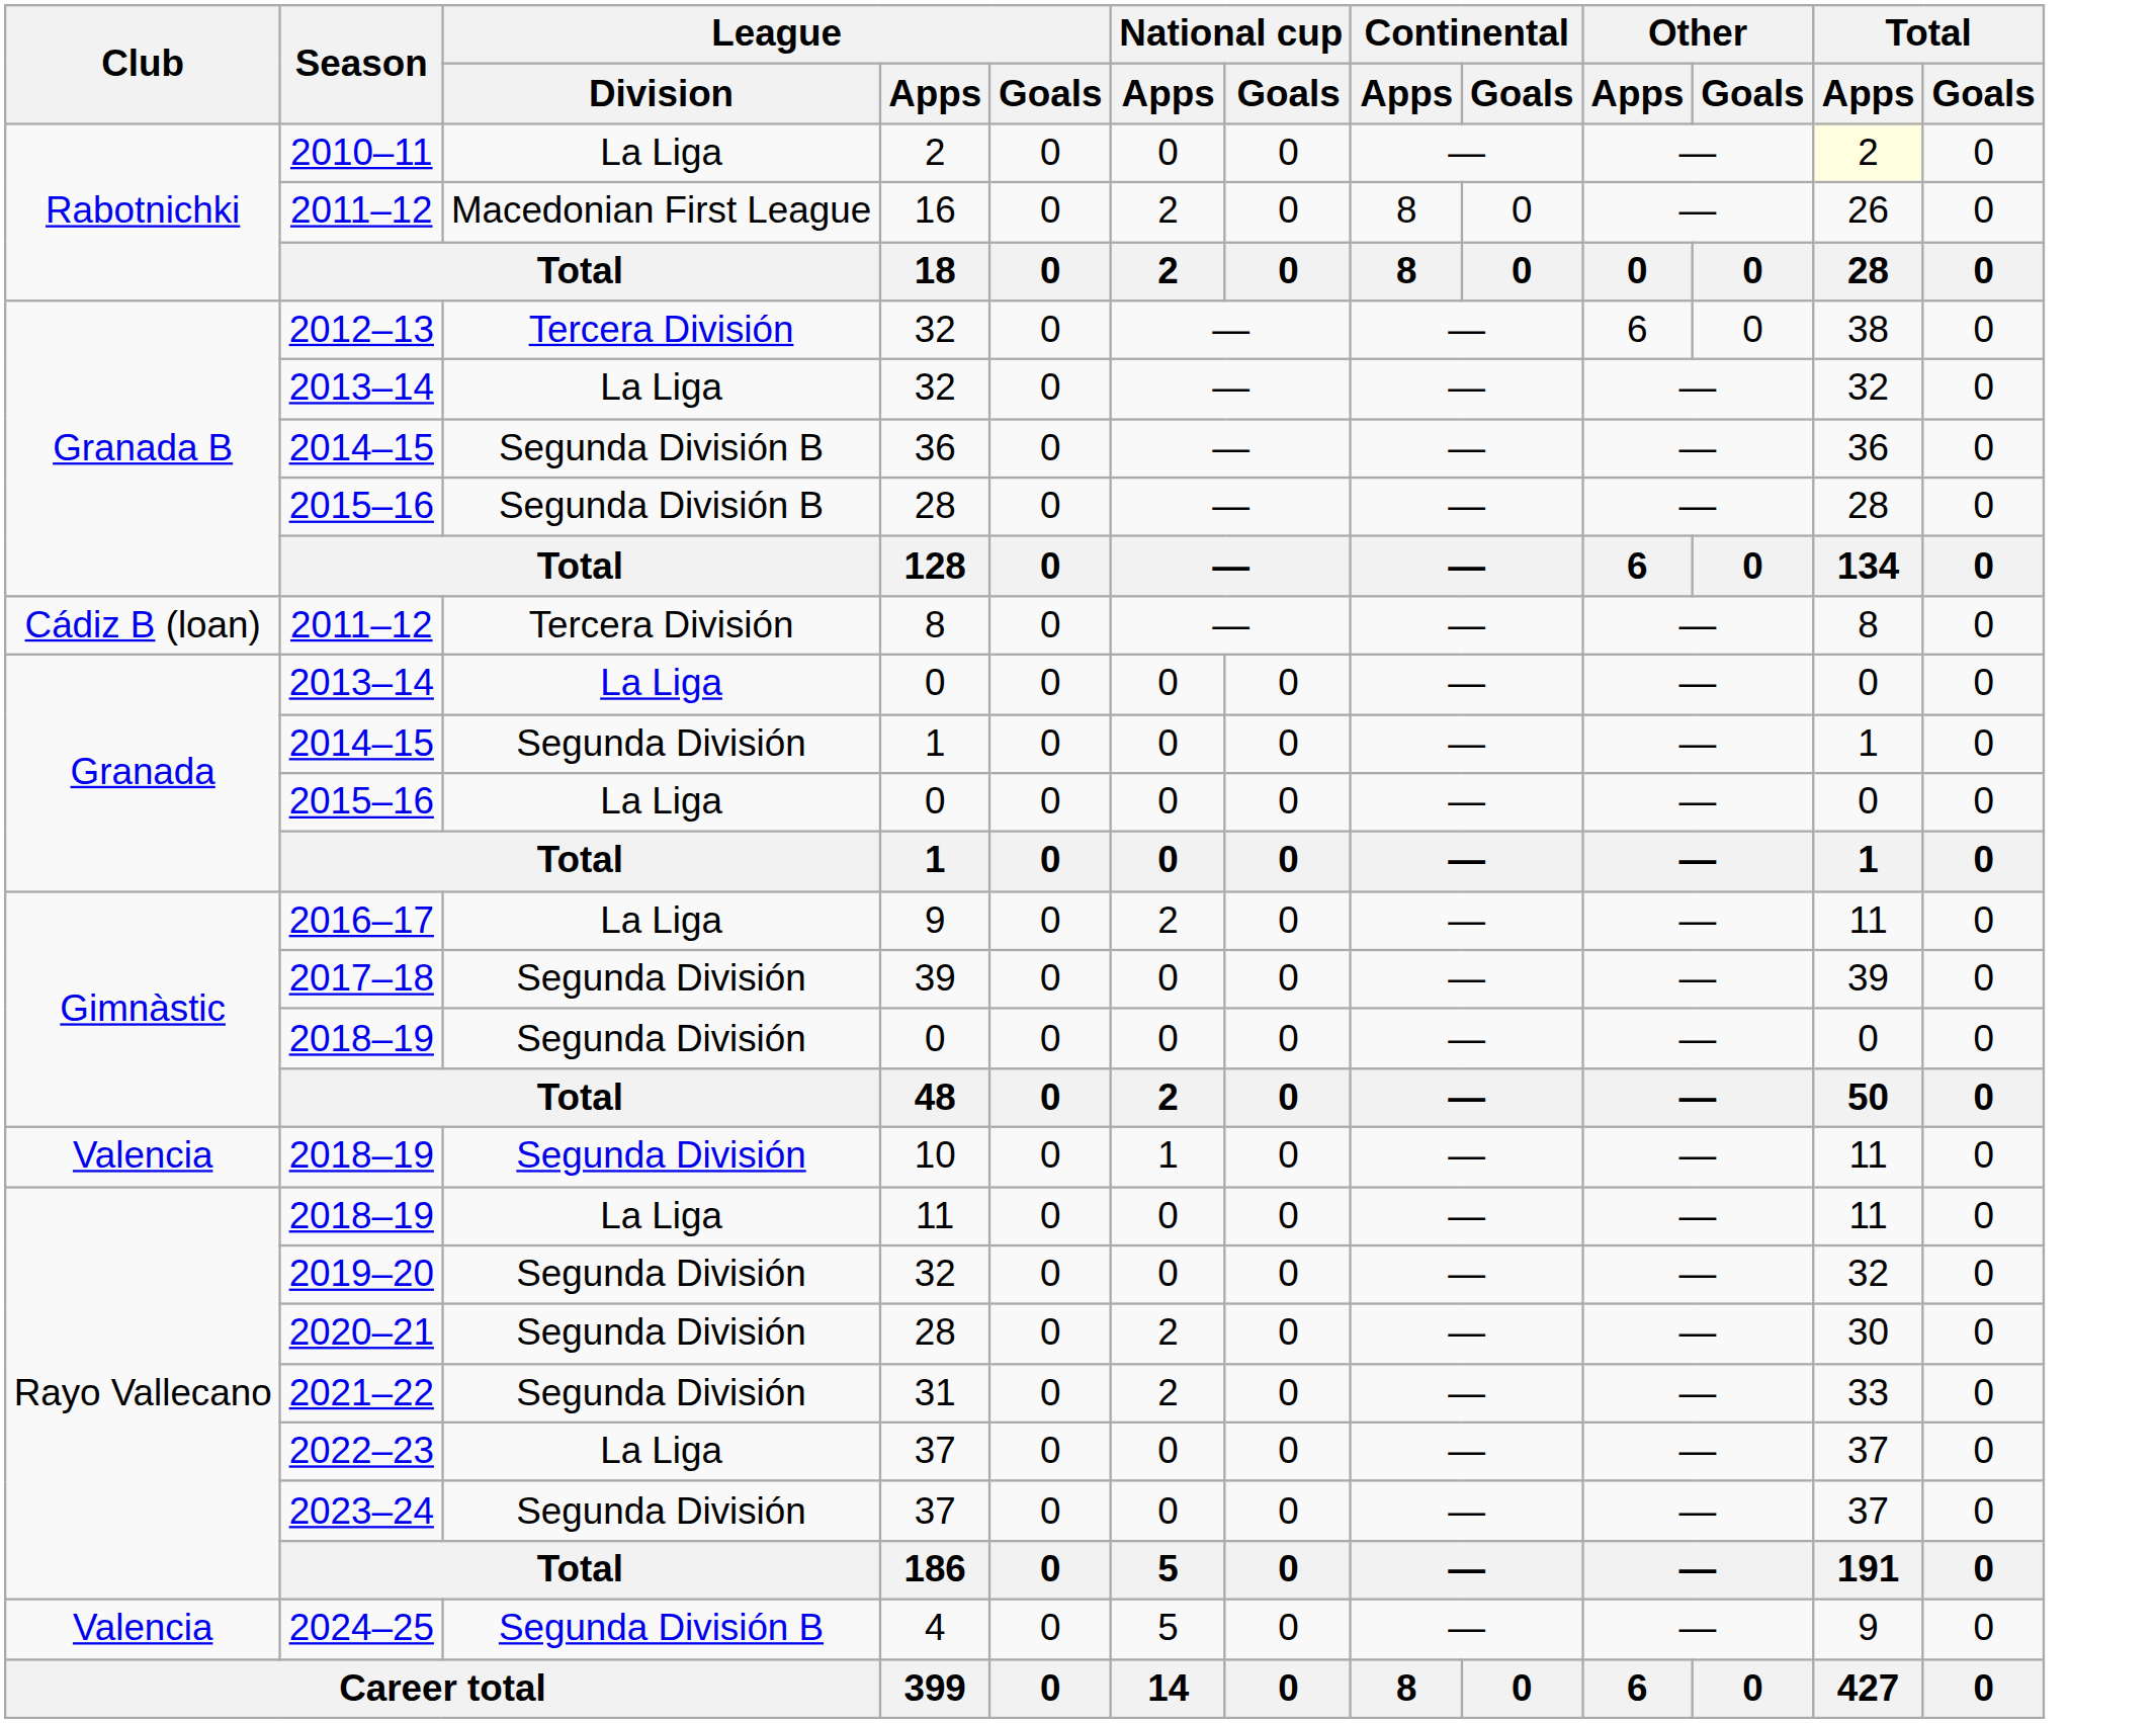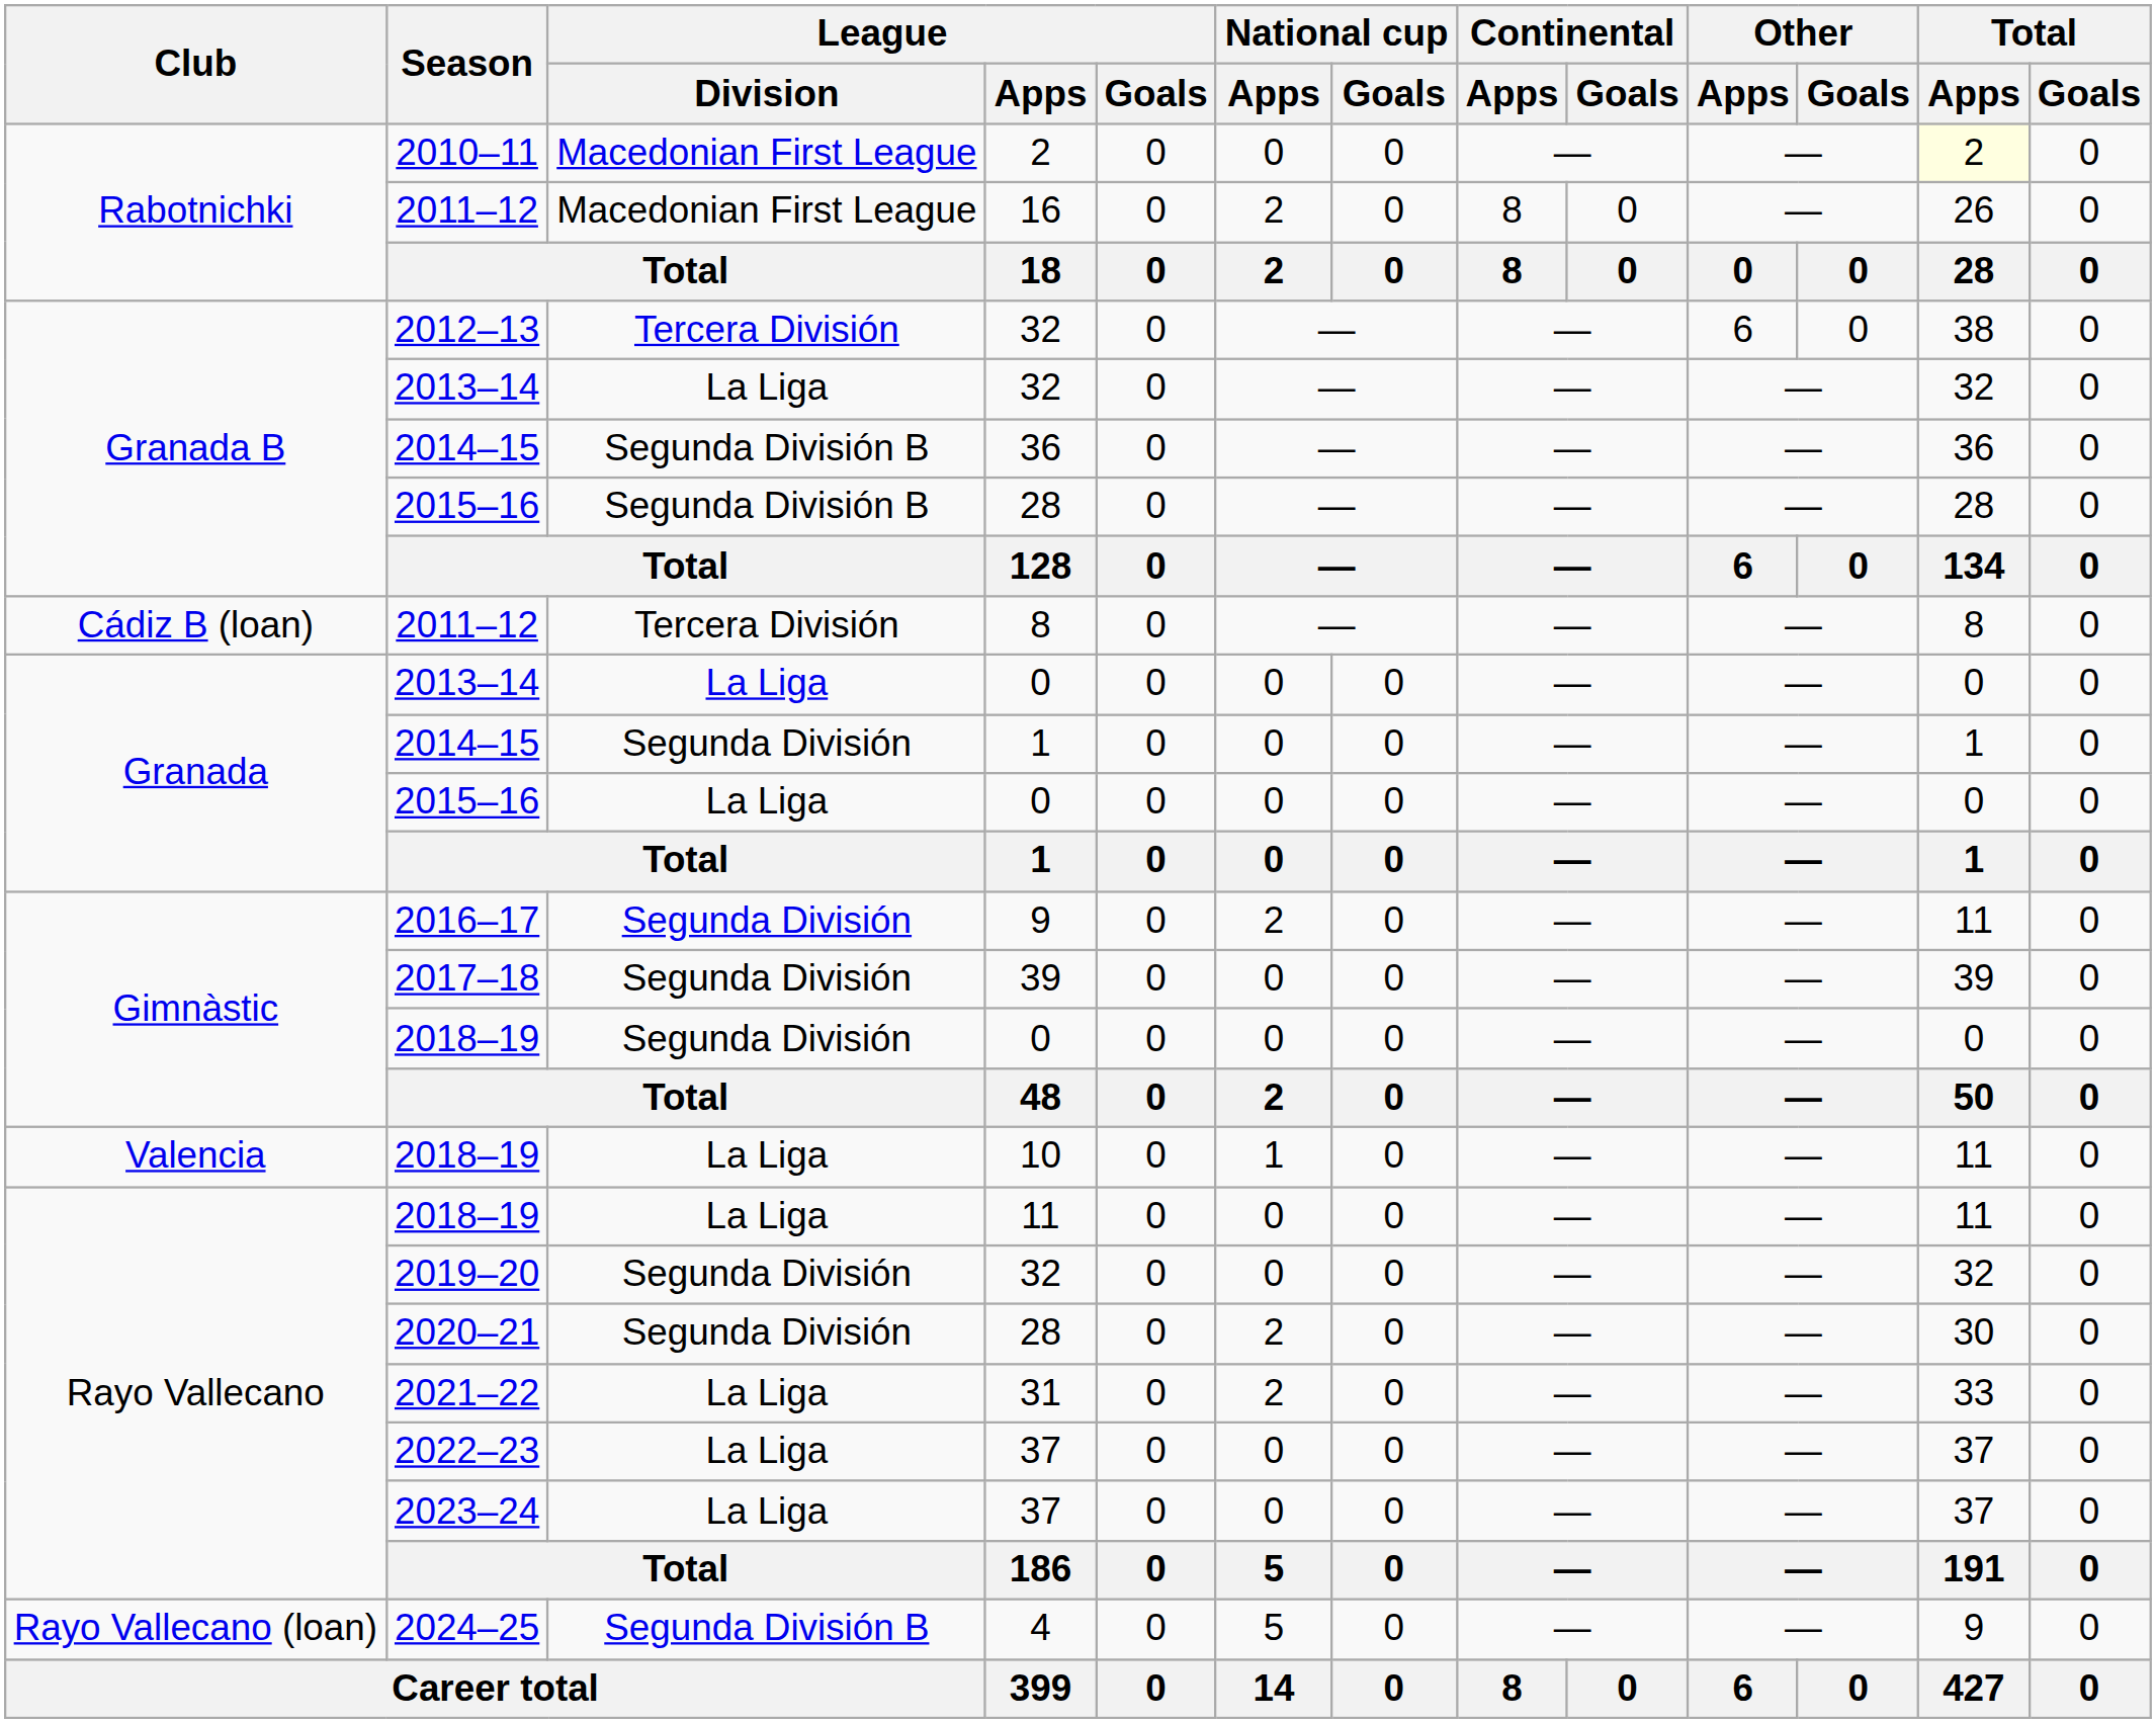 <table class="wikitable" style="text-align:center">
 <tr>
 <th rowspan="2">Club</th>
 <th rowspan="2">Season</th>
 <th colspan="3">League</th>
 <th colspan="2">National cup</th>
 <th colspan="2">Continental</th>
 <th colspan="2">Other</th>
 <th colspan="2">Total</th>
 </tr>
 <tr>
 <th>Division</th>
 <th>Apps</th>
 <th>Goals</th>
 <th>Apps</th>
 <th>Goals</th>
 <th>Apps</th>
 <th>Goals</th>
 <th>Apps</th>
 <th>Goals</th>
 <th>Apps</th>
 <th>Goals</th>
 </tr>
 <tr>
 <td rowspan="3"><a href='#'>Rabotnichki</a></td>
 <td><a href='#'>2010–11</a></td>
-<td>La Liga</td>
+<td><a href='#'>Macedonian First League</a></td>
 <td>2</td>
 <td>0</td>
 <td>0</td>
 <td>0</td>
 <td colspan="2">—</td>
 <td colspan="2">—</td>
 <td style="background: lightyellow;">2</td>
 <td>0</td>
 </tr>
 <tr>
 <td><a href='#'>2011–12</a></td>
 <td>Macedonian First League</td>
 <td>16</td>
 <td>0</td>
 <td>2</td>
 <td>0</td>
 <td>8</td>
 <td>0</td>
 <td colspan="2">—</td>
 <td>26</td>
 <td>0</td>
 </tr>
 <tr>
 <th colspan="2">Total</th>
 <th>18</th>
 <th>0</th>
 <th>2</th>
 <th>0</th>
 <th>8</th>
 <th>0</th>
 <th>0</th>
 <th>0</th>
 <th>28</th>
 <th>0</th>
 </tr>
 <tr>
 <td rowspan="5"><a href='#'>Granada B</a></td>
 <td><a href='#'>2012–13</a></td>
 <td><a href='#'>Tercera División</a></td>
 <td>32</td>
 <td>0</td>
 <td colspan="2">—</td>
 <td colspan="2">—</td>
 <td>6</td>
 <td>0</td>
 <td>38</td>
 <td>0</td>
 </tr>
 <tr>
 <td><a href='#'>2013–14</a></td>
 <td>La Liga</td>
 <td>32</td>
 <td>0</td>
 <td colspan="2">—</td>
 <td colspan="2">—</td>
 <td colspan="2">—</td>
 <td>32</td>
 <td>0</td>
 </tr>
 <tr>
 <td><a href='#'>2014–15</a></td>
 <td>Segunda División B</td>
 <td>36</td>
 <td>0</td>
 <td colspan="2">—</td>
 <td colspan="2">—</td>
 <td colspan="2">—</td>
 <td>36</td>
 <td>0</td>
 </tr>
 <tr>
 <td><a href='#'>2015–16</a></td>
 <td>Segunda División B</td>
 <td>28</td>
 <td>0</td>
 <td colspan="2">—</td>
 <td colspan="2">—</td>
 <td colspan="2">—</td>
 <td>28</td>
 <td>0</td>
 </tr>
 <tr>
 <th colspan="2">Total</th>
 <th>128</th>
 <th>0</th>
 <th colspan="2">—</th>
 <th colspan="2">—</th>
 <th>6</th>
 <th>0</th>
 <th>134</th>
 <th>0</th>
 </tr>
 <tr>
 <td><a href='#'>Cádiz B</a> (loan)</td>
 <td><a href='#'>2011–12</a></td>
 <td>Tercera División</td>
 <td>8</td>
 <td>0</td>
 <td colspan="2">—</td>
 <td colspan="2">—</td>
 <td colspan="2">—</td>
 <td>8</td>
 <td>0</td>
 </tr>
 <tr>
 <td rowspan="4"><a href='#'>Granada</a></td>
 <td><a href='#'>2013–14</a></td>
 <td><a href='#'>La Liga</a></td>
 <td>0</td>
 <td>0</td>
 <td>0</td>
 <td>0</td>
 <td colspan="2">—</td>
 <td colspan="2">—</td>
 <td>0</td>
 <td>0</td>
 </tr>
 <tr>
 <td><a href='#'>2014–15</a></td>
 <td>Segunda División</td>
 <td>1</td>
 <td>0</td>
 <td>0</td>
 <td>0</td>
 <td colspan="2">—</td>
 <td colspan="2">—</td>
 <td>1</td>
 <td>0</td>
 </tr>
 <tr>
 <td><a href='#'>2015–16</a></td>
 <td>La Liga</td>
 <td>0</td>
 <td>0</td>
 <td>0</td>
 <td>0</td>
 <td colspan="2">—</td>
 <td colspan="2">—</td>
 <td>0</td>
 <td>0</td>
 </tr>
 <tr>
 <th colspan="2">Total</th>
 <th>1</th>
 <th>0</th>
 <th>0</th>
 <th>0</th>
 <th colspan="2">—</th>
 <th colspan="2">—</th>
 <th>1</th>
 <th>0</th>
 </tr>
 <tr>
 <td rowspan="4"><a href='#'>Gimnàstic</a></td>
 <td><a href='#'>2016–17</a></td>
-<td>La Liga</td>
+<td><a href='#'>Segunda División</a></td>
 <td>9</td>
 <td>0</td>
 <td>2</td>
 <td>0</td>
 <td colspan="2">—</td>
 <td colspan="2">—</td>
 <td>11</td>
 <td>0</td>
 </tr>
 <tr>
 <td><a href='#'>2017–18</a></td>
 <td>Segunda División</td>
 <td>39</td>
 <td>0</td>
 <td>0</td>
 <td>0</td>
 <td colspan="2">—</td>
 <td colspan="2">—</td>
 <td>39</td>
 <td>0</td>
 </tr>
 <tr>
 <td><a href='#'>2018–19</a></td>
 <td>Segunda División</td>
 <td>0</td>
 <td>0</td>
 <td>0</td>
 <td>0</td>
 <td colspan="2">—</td>
 <td colspan="2">—</td>
 <td>0</td>
 <td>0</td>
 </tr>
 <tr>
 <th colspan="2">Total</th>
 <th>48</th>
 <th>0</th>
 <th>2</th>
 <th>0</th>
 <th colspan="2">—</th>
 <th colspan="2">—</th>
 <th>50</th>
 <th>0</th>
 </tr>
 <tr>
 <td><a href='#'>Valencia</a></td>
 <td><a href='#'>2018–19</a></td>
-<td><a href='#'>Segunda División</a></td>
+<td>La Liga</td>
 <td>10</td>
 <td>0</td>
 <td>1</td>
 <td>0</td>
 <td colspan="2">—</td>
 <td colspan="2">—</td>
 <td>11</td>
 <td>0</td>
 </tr>
 <tr>
 <td rowspan="7">Rayo Vallecano</td>
 <td><a href='#'>2018–19</a></td>
 <td>La Liga</td>
 <td>11</td>
 <td>0</td>
 <td>0</td>
 <td>0</td>
 <td colspan="2">—</td>
 <td colspan="2">—</td>
 <td>11</td>
 <td>0</td>
 </tr>
 <tr>
 <td><a href='#'>2019–20</a></td>
 <td>Segunda División</td>
 <td>32</td>
 <td>0</td>
 <td>0</td>
 <td>0</td>
 <td colspan="2">—</td>
 <td colspan="2">—</td>
 <td>32</td>
 <td>0</td>
 </tr>
 <tr>
 <td><a href='#'>2020–21</a></td>
 <td>Segunda División</td>
 <td>28</td>
 <td>0</td>
 <td>2</td>
 <td>0</td>
 <td colspan="2">—</td>
 <td colspan="2">—</td>
 <td>30</td>
 <td>0</td>
 </tr>
 <tr>
 <td><a href='#'>2021–22</a></td>
-<td>Segunda División</td>
+<td>La Liga</td>
 <td>31</td>
 <td>0</td>
 <td>2</td>
 <td>0</td>
 <td colspan="2">—</td>
 <td colspan="2">—</td>
 <td>33</td>
 <td>0</td>
 </tr>
 <tr>
 <td><a href='#'>2022–23</a></td>
 <td>La Liga</td>
 <td>37</td>
 <td>0</td>
 <td>0</td>
 <td>0</td>
 <td colspan="2">—</td>
 <td colspan="2">—</td>
 <td>37</td>
 <td>0</td>
 </tr>
 <tr>
 <td><a href='#'>2023–24</a></td>
-<td>Segunda División</td>
+<td>La Liga</td>
 <td>37</td>
 <td>0</td>
 <td>0</td>
 <td>0</td>
 <td colspan="2">—</td>
 <td colspan="2">—</td>
 <td>37</td>
 <td>0</td>
 </tr>
 <tr>
 <th colspan="2">Total</th>
 <th>186</th>
 <th>0</th>
 <th>5</th>
 <th>0</th>
 <th colspan="2">—</th>
 <th colspan="2">—</th>
 <th>191</th>
 <th>0</th>
 </tr>
 <tr>
-<td><a href='#'>Valencia</a></td>
+<td><a href='#'>Rayo Vallecano</a> (loan)</td>
 <td><a href='#'>2024–25</a></td>
 <td><a href='#'>Segunda División B</a></td>
 <td>4</td>
 <td>0</td>
 <td>5</td>
 <td>0</td>
 <td colspan="2">—</td>
 <td colspan="2">—</td>
 <td>9</td>
 <td>0</td>
 </tr>
 <tr>
 <th colspan="3">Career total</th>
 <th>399</th>
 <th>0</th>
 <th>14</th>
 <th>0</th>
 <th>8</th>
 <th>0</th>
 <th>6</th>
 <th>0</th>
 <th>427</th>
 <th>0</th>
 </tr>
 </table>
